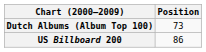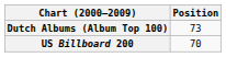 <table class="wikitable sortable plainrowheaders" style="text-align:center;">
 <tr>
 <th scope="col">Chart (2000–2009)</th>
 <th scope="col">Position</th>
 </tr>
 <tr>
 <th scope="row">Dutch Albums (Album Top 100)</th>
 <td>73</td>
 </tr>
 <tr>
 <th scope="row">US <em>Billboard</em> 200</th>
-<td>86</td>
+<td>70</td>
 </tr>
 </table>
